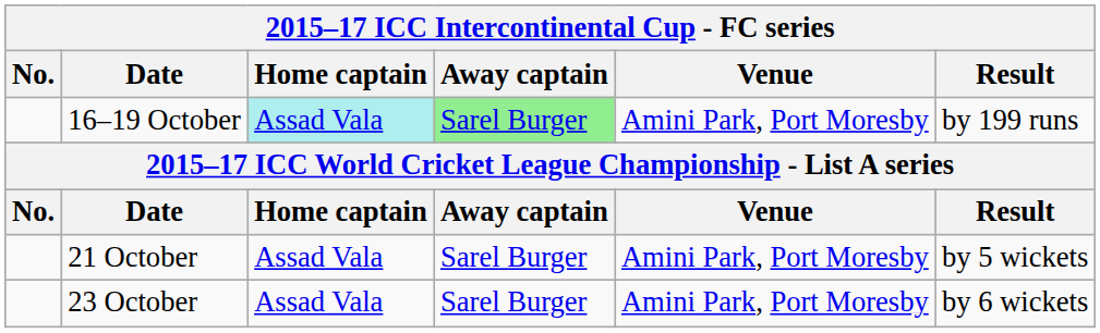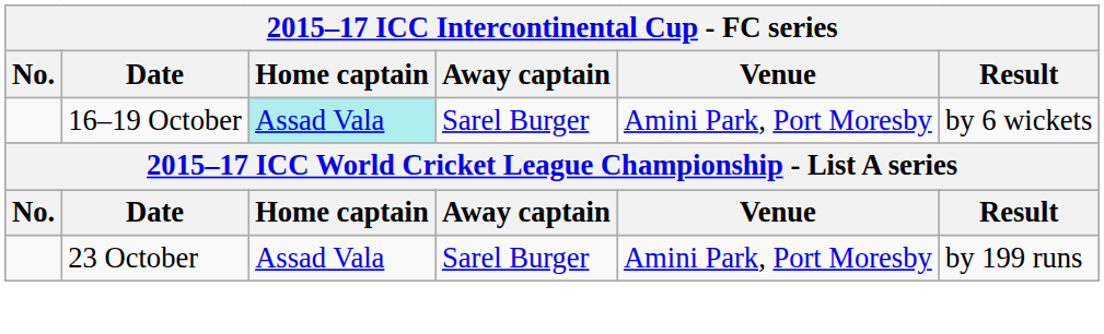 <table class="wikitable">
 <tr>
 <th colspan="6"><a href='#'>2015–17 ICC Intercontinental Cup</a> - FC series</th>
 </tr>
 <tr>
 <th>No.</th>
 <th>Date</th>
 <th>Home captain</th>
 <th>Away captain</th>
 <th>Venue</th>
 <th>Result</th>
 </tr>
 <tr>
 <td></td>
 <td>16–19 October</td>
 <td style="background: paleturquoise;"><a href='#'>Assad Vala</a></td>
-<td style="background: lightgreen;"><a href='#'>Sarel Burger</a></td>
+<td><a href='#'>Sarel Burger</a></td>
 <td><a href='#'>Amini Park</a>, <a href='#'>Port Moresby</a></td>
-<td> by 199 runs</td>
+<td> by 6 wickets</td>
 </tr>
 <tr>
 <th colspan="6"><a href='#'>2015–17 ICC World Cricket League Championship</a> - List A series</th>
 </tr>
 <tr>
 <th>No.</th>
 <th>Date</th>
 <th>Home captain</th>
 <th>Away captain</th>
 <th>Venue</th>
 <th>Result</th>
 </tr>
 <tr>
 <td></td>
-<td>21 October</td>
-<td><a href='#'>Assad Vala</a></td>
-<td><a href='#'>Sarel Burger</a></td>
-<td><a href='#'>Amini Park</a>, <a href='#'>Port Moresby</a></td>
-<td> by 5 wickets</td>
-</tr>
-<tr>
-<td></td>
 <td>23 October</td>
 <td><a href='#'>Assad Vala</a></td>
 <td><a href='#'>Sarel Burger</a></td>
 <td><a href='#'>Amini Park</a>, <a href='#'>Port Moresby</a></td>
-<td> by 6 wickets</td>
+<td> by 199 runs</td>
 </tr>
 </table>
